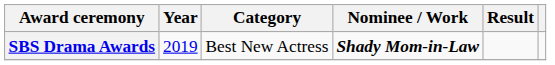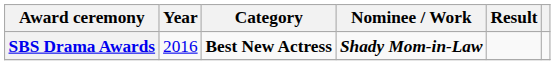 <table class="wikitable plainrowheaders sortable">
 <tr>
 <th scope="col">Award ceremony</th>
 <th scope="col">Year</th>
 <th scope="col">Category</th>
 <th scope="col">Nominee / Work</th>
 <th scope="col">Result</th>
 <th scope="col" class="unsortable"></th>
 </tr>
 <tr>
 <th scope="row"  rowspan="1"><a href='#'>SBS Drama Awards</a></th>
-<td style="text-align:center" rowspan="1"><a href='#'>2019</a></td>
-<td>Best New Actress</td>
+<td style="text-align:center" rowspan="1"><a href='#'>2016</a></td>
+<td><strong>Best New Actress</strong></td>
 <td rowspan="1"><strong><em>Shady Mom-in-Law</em></strong></td>
 <td></td>
 <td style="text-align:center"></td>
 </tr>
 <tr>
 </tr>
 </table>
